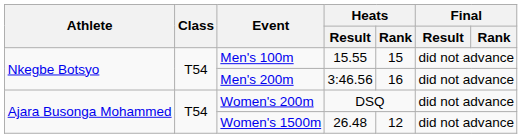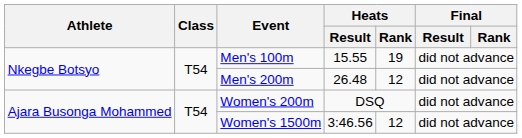 <table class=wikitable style="font-size:90%">
 <tr>
 <th rowspan="2">Athlete</th>
 <th rowspan="2">Class</th>
 <th rowspan="2">Event</th>
 <th colspan="2">Heats</th>
 <th colspan="2">Final</th>
 </tr>
 <tr>
 <th>Result</th>
 <th>Rank</th>
 <th>Result</th>
 <th>Rank</th>
 </tr>
 <tr>
 <td rowspan="2"><a href='#'>Nkegbe Botsyo</a></td>
 <td rowspan="2" style="text-align:center;">T54</td>
 <td><a href='#'>Men's 100m</a></td>
 <td style="text-align:center;">15.55</td>
-<td style="text-align:center;">15</td>
+<td style="text-align:center;">19</td>
 <td style="text-align:center;" colspan="2">did not advance</td>
 </tr>
 <tr>
 <td><a href='#'>Men's 200m</a></td>
-<td style="text-align:center;">3:46.56</td>
-<td style="text-align:center;">16</td>
+<td style="text-align:center;">26.48</td>
+<td style="text-align:center;">12</td>
 <td style="text-align:center;" colspan="2">did not advance</td>
 </tr>
 <tr>
 <td rowspan="2"><a href='#'>Ajara Busonga Mohammed</a></td>
 <td rowspan="2" style="text-align:center;">T54</td>
 <td><a href='#'>Women's 200m</a></td>
 <td style="text-align:center;" colspan="2">DSQ</td>
 <td style="text-align:center;" colspan="2">did not advance</td>
 </tr>
 <tr>
 <td><a href='#'>Women's 1500m</a></td>
-<td style="text-align:center;">26.48</td>
+<td style="text-align:center;">3:46.56</td>
 <td style="text-align:center;">12</td>
 <td style="text-align:center;" colspan="2">did not advance</td>
 </tr>
 </table>
